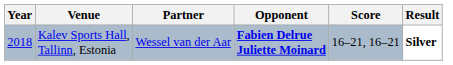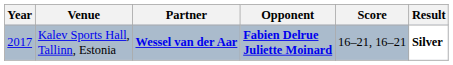 <table class="sortable wikitable" style="font-size: 90%;">
 <tr>
 <th>Year</th>
 <th>Venue</th>
 <th>Partner</th>
 <th>Opponent</th>
 <th>Score</th>
 <th>Result</th>
 </tr>
 <tr style="background:#AABBCC">
-<td align="center"><a href='#'>2018</a></td>
+<td align="center"><a href='#'>2017</a></td>
 <td align="left"><a href='#'>Kalev Sports Hall</a>,<br><a href='#'>Tallinn</a>, Estonia</td>
-<td align="left"> <a href='#'>Wessel van der Aar</a></td>
+<td align="left"><strong> <a href='#'>Wessel van der Aar</a></strong></td>
 <td align="left"><strong> <a href='#'>Fabien Delrue</a><br> <a href='#'>Juliette Moinard</a></strong></td>
 <td align="left">16–21, 16–21</td>
 <td style="text-align:left; background:white"> <strong>Silver</strong></td>
 </tr>
 </table>
